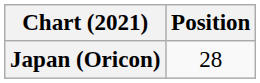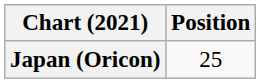 <table class="wikitable plainrowheaders" style="text-align:center">
 <tr>
 <th scope="col">Chart (2021)</th>
 <th scope="col">Position</th>
 </tr>
 <tr>
 <th scope="row">Japan (Oricon)</th>
-<td>28</td>
+<td>25</td>
 </tr>
 </table>
